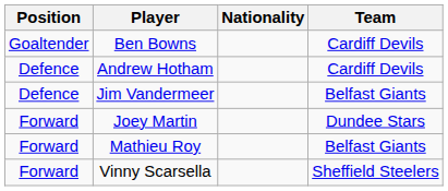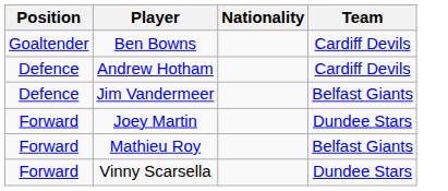 <table class="wikitable">
 <tr>
 <th>Position</th>
 <th>Player</th>
 <th>Nationality</th>
 <th>Team</th>
 </tr>
 <tr align="center">
 <td><a href='#'>Goaltender</a></td>
 <td><a href='#'>Ben Bowns</a></td>
 <td></td>
 <td><a href='#'>Cardiff Devils</a></td>
 </tr>
 <tr align="center">
 <td><a href='#'>Defence</a></td>
 <td><a href='#'>Andrew Hotham</a></td>
 <td></td>
 <td><a href='#'>Cardiff Devils</a></td>
 </tr>
 <tr align="center">
 <td><a href='#'>Defence</a></td>
 <td><a href='#'>Jim Vandermeer</a></td>
 <td></td>
 <td><a href='#'>Belfast Giants</a></td>
 </tr>
 <tr align="center">
 <td><a href='#'>Forward</a></td>
 <td><a href='#'>Joey Martin</a></td>
 <td></td>
 <td><a href='#'>Dundee Stars</a></td>
 </tr>
 <tr align="center">
 <td><a href='#'>Forward</a></td>
 <td><a href='#'>Mathieu Roy</a></td>
 <td></td>
 <td><a href='#'>Belfast Giants</a></td>
 </tr>
 <tr align="center">
 <td><a href='#'>Forward</a></td>
 <td>Vinny Scarsella</td>
 <td></td>
-<td><a href='#'>Sheffield Steelers</a></td>
+<td><a href='#'>Dundee Stars</a></td>
 </tr>
 </table>
